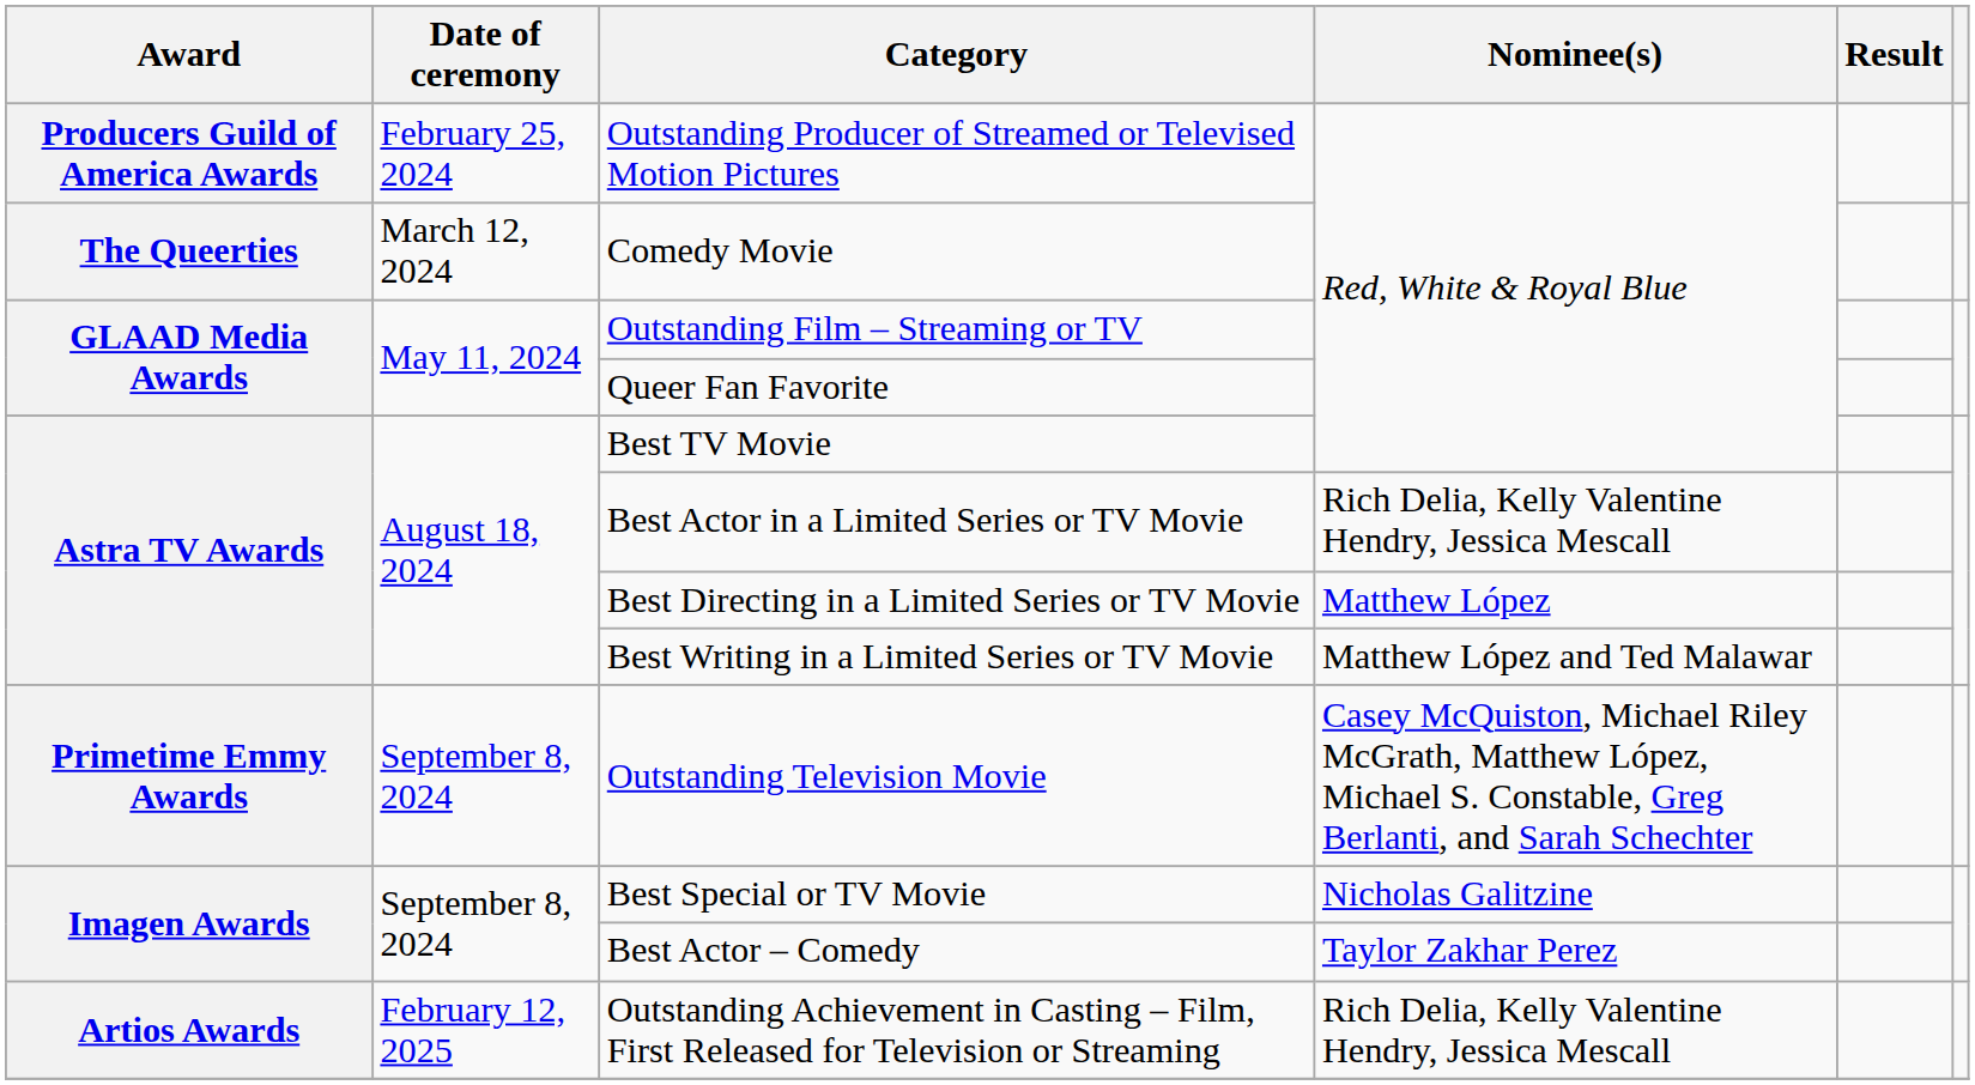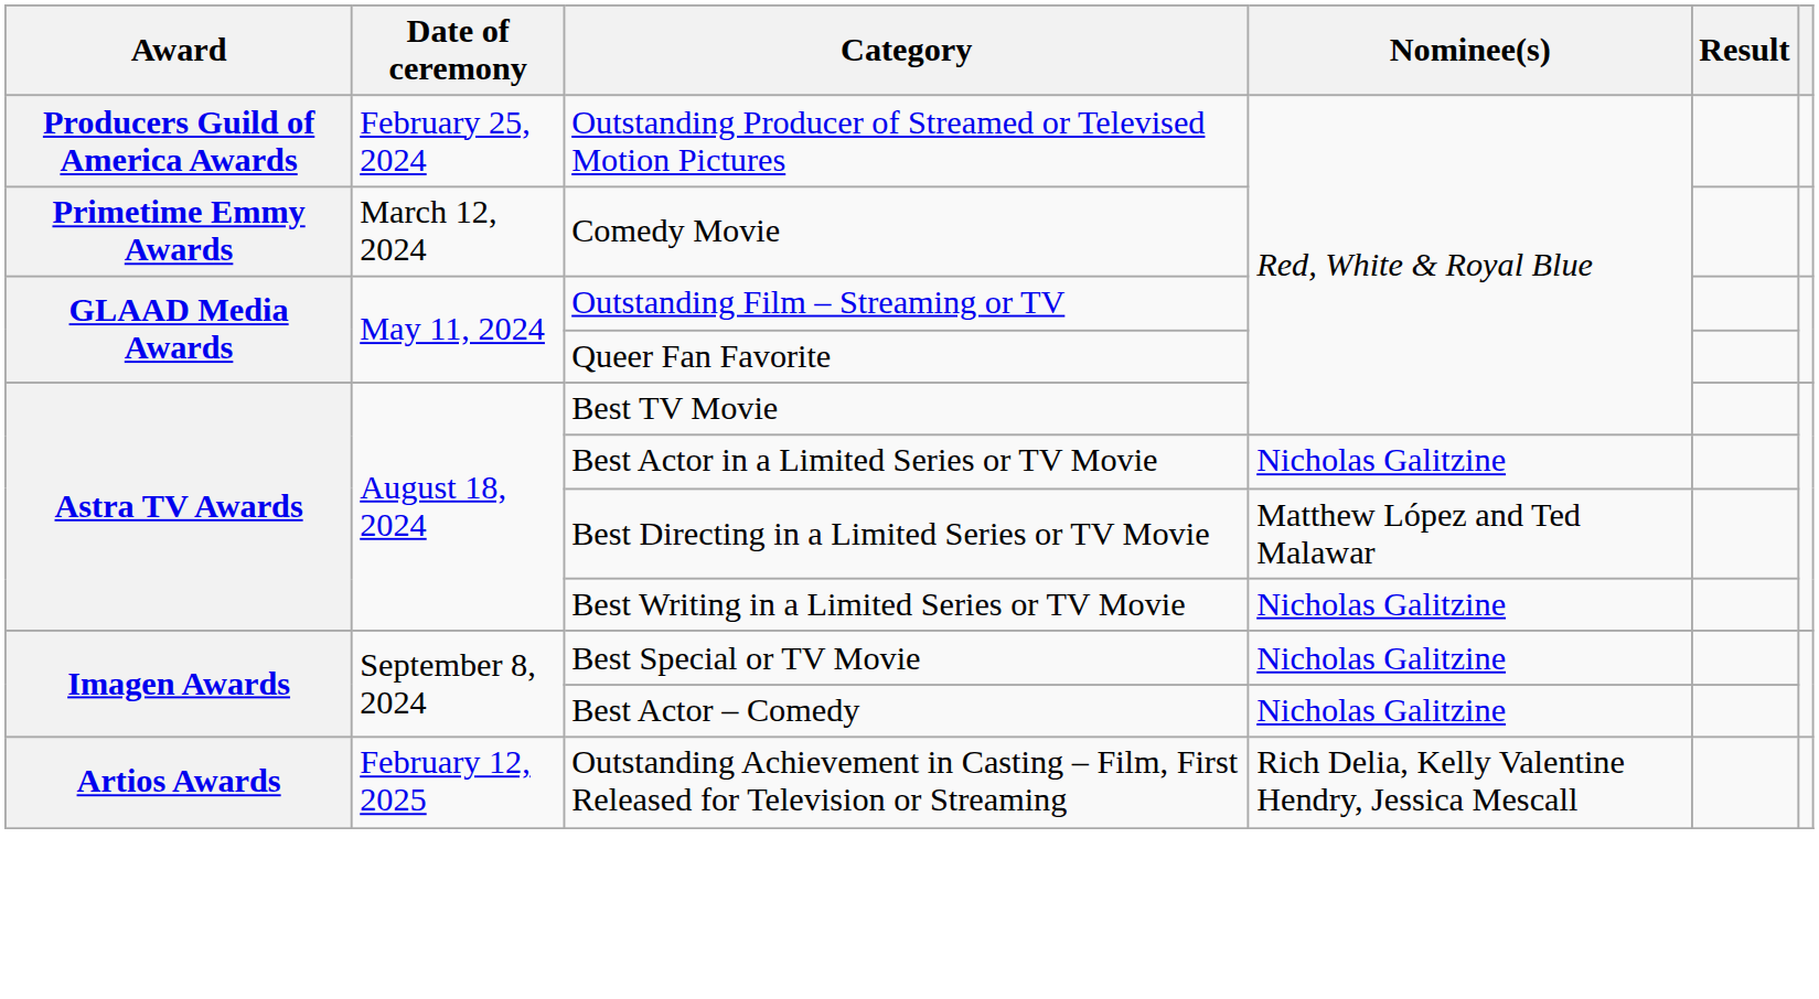 <table class="wikitable sortable plainrowheaders">
 <tr>
 <th scope="col">Award</th>
 <th scope="col">Date of ceremony</th>
 <th scope="col">Category</th>
 <th scope="col">Nominee(s)</th>
 <th scope="col">Result</th>
 <th scope="col" class="unsortable"></th>
 </tr>
 <tr>
 <th scope="row"><a href='#'>Producers Guild of America Awards</a></th>
 <td><a href='#'>February 25, 2024</a></td>
 <td><a href='#'>Outstanding Producer of Streamed or Televised Motion Pictures</a></td>
 <td rowspan="5"><em>Red, White & Royal Blue</em></td>
 <td></td>
 <td align="center"></td>
 </tr>
 <tr>
-<th scope="row"><a href='#'>The Queerties</a></th>
+<th scope="row"><a href='#'>Primetime Emmy Awards</a></th>
 <td>March 12, 2024</td>
 <td>Comedy Movie</td>
 <td></td>
 <td align="center"></td>
 </tr>
 <tr>
 <th scope="row" rowspan="2"><a href='#'>GLAAD Media Awards</a></th>
 <td rowspan="2"><a href='#'>May 11, 2024</a></td>
 <td><a href='#'>Outstanding Film – Streaming or TV</a></td>
 <td></td>
 <td align="center" rowspan="2"></td>
 </tr>
 <tr>
 <td>Queer Fan Favorite</td>
 <td></td>
 </tr>
 <tr>
 <th scope="row" rowspan='4'><a href='#'>Astra TV Awards</a></th>
 <td rowspan="4"><a href='#'>August 18, 2024</a></td>
 <td>Best TV Movie</td>
 <td></td>
 <td align="center" rowspan="4"></td>
 </tr>
 <tr>
 <td>Best Actor in a Limited Series or TV Movie</td>
-<td>Rich Delia, Kelly Valentine Hendry, Jessica Mescall</td>
+<td><a href='#'>Nicholas Galitzine</a></td>
 <td></td>
 </tr>
 <tr>
 <td>Best Directing in a Limited Series or TV Movie</td>
-<td><a href='#'>Matthew López</a></td>
+<td>Matthew López and Ted Malawar</td>
 <td></td>
 </tr>
 <tr>
 <td>Best Writing in a Limited Series or TV Movie</td>
-<td>Matthew López and Ted Malawar</td>
+<td><a href='#'>Nicholas Galitzine</a></td>
 <td></td>
-</tr>
-<tr>
-<th scope="row"><a href='#'>Primetime Emmy Awards</a></th>
-<td><a href='#'>September 8, 2024</a></td>
-<td><a href='#'>Outstanding Television Movie</a></td>
-<td><a href='#'>Casey McQuiston</a>, Michael Riley McGrath, Matthew López, <br> Michael S. Constable, <a href='#'>Greg Berlanti</a>, and <a href='#'>Sarah Schechter</a></td>
-<td></td>
-<td align="center"></td>
 </tr>
 <tr>
 <th scope="row" rowspan="2"><a href='#'>Imagen Awards</a></th>
 <td rowspan="2">September 8, 2024</td>
 <td>Best Special or TV Movie</td>
 <td><a href='#'>Nicholas Galitzine</a></td>
 <td></td>
 <td align="center" rowspan="2"></td>
 </tr>
 <tr>
 <td>Best Actor – Comedy</td>
-<td><a href='#'>Taylor Zakhar Perez</a></td>
+<td><a href='#'>Nicholas Galitzine</a></td>
 <td></td>
 </tr>
 <tr>
 <th scope="row"><a href='#'>Artios Awards</a></th>
 <td><a href='#'>February 12, 2025</a></td>
 <td>Outstanding Achievement in Casting – Film, First Released for Television or Streaming</td>
 <td>Rich Delia, Kelly Valentine Hendry, Jessica Mescall</td>
 <td></td>
 <td align="center"></td>
 </tr>
 <tr>
 </tr>
 </table>
